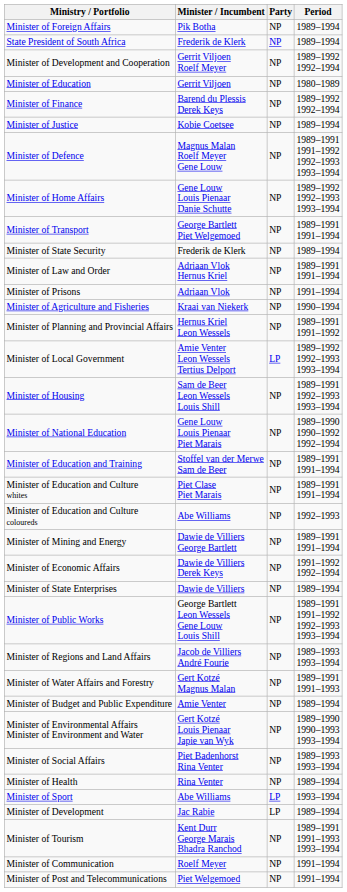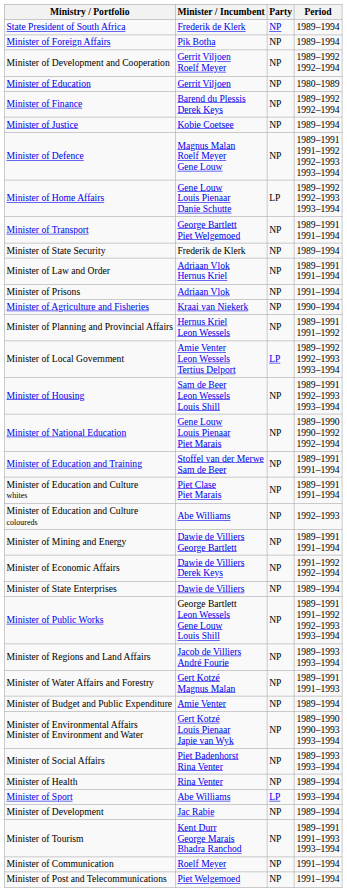 <table class="wikitable">
 <tr>
 <th>Ministry / Portfolio</th>
 <th>Minister / Incumbent</th>
 <th>Party</th>
 <th>Period</th>
 </tr>
 <tr>
+<td><a href='#'>State President of South Africa</a></td>
+<td><a href='#'>Frederik de Klerk</a></td>
+<td><a href='#'>NP</a></td>
+<td>1989–1994</td>
+</tr>
+<tr>
 <td><a href='#'>Minister of Foreign Affairs</a></td>
 <td><a href='#'>Pik Botha</a></td>
 <td>NP</td>
-<td>1989–1994</td>
-</tr>
-<tr>
-<td><a href='#'>State President of South Africa</a></td>
-<td><a href='#'>Frederik de Klerk</a></td>
-<td><a href='#'>NP</a></td>
 <td>1989–1994</td>
 </tr>
 <tr>
 <td>Minister of Development and Cooperation</td>
 <td><a href='#'>Gerrit Viljoen</a><br><a href='#'>Roelf Meyer</a></td>
 <td>NP</td>
 <td>1989–1992<br>1992–1994</td>
 </tr>
 <tr>
 <td><a href='#'>Minister of Education</a></td>
 <td><a href='#'>Gerrit Viljoen</a></td>
 <td>NP</td>
 <td>1980–1989</td>
 </tr>
 <tr>
 <td><a href='#'>Minister of Finance</a></td>
 <td><a href='#'>Barend du Plessis</a><br><a href='#'>Derek Keys</a></td>
 <td>NP</td>
 <td>1989–1992<br>1992–1994</td>
 </tr>
 <tr>
 <td><a href='#'>Minister of Justice</a></td>
 <td><a href='#'>Kobie Coetsee</a></td>
 <td>NP</td>
 <td>1989–1994</td>
 </tr>
 <tr>
 <td><a href='#'>Minister of Defence</a></td>
 <td><a href='#'>Magnus Malan</a><br><a href='#'>Roelf Meyer</a><br> <a href='#'>Gene Louw</a></td>
 <td>NP</td>
 <td>1989–1991<br>1991–1992<br>1992–1993<br>1993–1994</td>
 </tr>
 <tr>
 <td><a href='#'>Minister of Home Affairs</a></td>
 <td><a href='#'>Gene Louw</a><br><a href='#'>Louis Pienaar</a><br><a href='#'>Danie Schutte</a></td>
-<td>NP</td>
+<td>LP</td>
 <td>1989–1992<br>1992–1993<br>1993–1994</td>
 </tr>
 <tr>
 <td><a href='#'>Minister of Transport</a></td>
 <td><a href='#'>George Bartlett</a><br><a href='#'>Piet Welgemoed</a></td>
 <td>NP</td>
 <td>1989–1991<br>1991–1994</td>
 </tr>
 <tr>
 <td>Minister of State Security</td>
 <td>Frederik de Klerk</td>
 <td>NP</td>
 <td>1989–1994</td>
 </tr>
 <tr>
 <td>Minister of Law and Order</td>
 <td><a href='#'>Adriaan Vlok</a><br><a href='#'>Hernus Kriel</a></td>
 <td>NP</td>
 <td>1989–1991<br>1991–1994</td>
 </tr>
 <tr>
 <td>Minister of Prisons</td>
 <td><a href='#'>Adriaan Vlok</a></td>
 <td>NP</td>
 <td>1991–1994</td>
 </tr>
 <tr>
 <td><a href='#'>Minister of Agriculture and Fisheries</a></td>
 <td><a href='#'>Kraai van Niekerk</a></td>
 <td>NP</td>
 <td>1990–1994</td>
 </tr>
 <tr>
 <td>Minister of Planning and Provincial Affairs</td>
 <td><a href='#'>Hernus Kriel</a><br><a href='#'>Leon Wessels</a></td>
 <td>NP</td>
 <td>1989–1991<br>1991–1992</td>
 </tr>
 <tr>
 <td>Minister of Local Government</td>
 <td><a href='#'>Amie Venter</a><br><a href='#'>Leon Wessels</a><br><a href='#'>Tertius Delport</a></td>
 <td><a href='#'>LP</a></td>
 <td>1989–1992<br>1992–1993<br>1993–1994</td>
 </tr>
 <tr>
 <td><a href='#'>Minister of Housing</a></td>
 <td><a href='#'>Sam de Beer</a><br><a href='#'>Leon Wessels</a><br><a href='#'>Louis Shill</a></td>
 <td>NP</td>
 <td>1989–1991<br>1992–1993<br>1993–1994</td>
 </tr>
 <tr>
 <td><a href='#'>Minister of National Education</a></td>
 <td><a href='#'>Gene Louw</a><br><a href='#'>Louis Pienaar</a><br><a href='#'>Piet Marais</a></td>
 <td>NP</td>
 <td>1989–1990<br>1990–1992<br>1992–1994</td>
 </tr>
 <tr>
 <td><a href='#'>Minister of Education and Training</a></td>
 <td><a href='#'>Stoffel van der Merwe</a><br><a href='#'>Sam de Beer</a></td>
 <td>NP</td>
 <td>1989–1991<br>1991–1994</td>
 </tr>
 <tr>
 <td>Minister of Education and Culture<br><small>whites</small></td>
 <td><a href='#'>Piet Clase</a><br><a href='#'>Piet Marais</a></td>
 <td>NP</td>
 <td>1989–1991<br>1991–1994</td>
 </tr>
 <tr>
 <td>Minister of Education and Culture<br><small>coloureds</small></td>
 <td><a href='#'>Abe Williams</a></td>
 <td>NP</td>
 <td>1992–1993</td>
 </tr>
 <tr>
 <td>Minister of Mining and Energy</td>
 <td><a href='#'>Dawie de Villiers</a><br><a href='#'>George Bartlett</a></td>
 <td>NP</td>
 <td>1989–1991<br>1991–1994</td>
 </tr>
 <tr>
 <td>Minister of Economic Affairs</td>
 <td><a href='#'>Dawie de Villiers</a><br><a href='#'>Derek Keys</a></td>
 <td>NP</td>
 <td>1991–1992<br>1992–1994</td>
 </tr>
 <tr>
 <td>Minister of State Enterprises</td>
 <td><a href='#'>Dawie de Villiers</a></td>
 <td>NP</td>
 <td>1989–1994</td>
 </tr>
 <tr>
 <td><a href='#'>Minister of Public Works</a></td>
 <td>George Bartlett<br><a href='#'>Leon Wessels</a><br> <a href='#'>Gene Louw</a><br><a href='#'>Louis Shill</a></td>
 <td>NP</td>
 <td>1989–1991<br>1991–1992<br>1992–1993<br>1993–1994</td>
 </tr>
 <tr>
 <td>Minister of Regions and Land Affairs</td>
 <td><a href='#'>Jacob de Villiers</a><br> <a href='#'>André Fourie</a></td>
 <td>NP</td>
 <td>1989–1993<br>1993–1994</td>
 </tr>
 <tr>
 <td>Minister of Water Affairs and Forestry</td>
 <td><a href='#'>Gert Kotzé</a><br> <a href='#'>Magnus Malan</a></td>
 <td>NP</td>
 <td>1989–1991<br>1991–1993</td>
 </tr>
 <tr>
 <td>Minister of Budget and Public Expenditure</td>
 <td><a href='#'>Amie Venter</a></td>
 <td>NP</td>
 <td>1989–1994</td>
 </tr>
 <tr>
 <td>Minister of Environmental Affairs<br>Minister of Environment and Water</td>
 <td><a href='#'>Gert Kotzé</a><br> <a href='#'>Louis Pienaar</a><br> <a href='#'>Japie van Wyk</a></td>
 <td>NP</td>
 <td>1989–1990<br>1990–1993<br>1993–1994</td>
 </tr>
 <tr>
 <td>Minister of Social Affairs</td>
 <td><a href='#'>Piet Badenhorst</a><br> <a href='#'>Rina Venter</a></td>
 <td>NP</td>
 <td>1989–1993<br>1993–1994</td>
 </tr>
 <tr>
 <td>Minister of Health</td>
 <td><a href='#'>Rina Venter</a></td>
 <td>NP</td>
 <td>1989–1994</td>
 </tr>
 <tr>
 <td><a href='#'>Minister of Sport</a></td>
 <td><a href='#'>Abe Williams</a></td>
 <td><a href='#'>LP</a></td>
 <td>1993–1994</td>
 </tr>
 <tr>
 <td>Minister of Development</td>
 <td><a href='#'>Jac Rabie</a></td>
-<td>LP</td>
+<td>NP</td>
 <td>1989–1994</td>
 </tr>
 <tr>
 <td>Minister of Tourism</td>
 <td><a href='#'>Kent Durr</a><br> <a href='#'>George Marais</a><br> <a href='#'>Bhadra Ranchod</a></td>
 <td>NP</td>
 <td>1989–1991<br>1991–1993<br>1993–1994</td>
 </tr>
 <tr>
 <td>Minister of Communication</td>
 <td><a href='#'>Roelf Meyer</a></td>
 <td>NP</td>
 <td>1991–1994</td>
 </tr>
 <tr>
 <td>Minister of Post and Telecommunications</td>
 <td><a href='#'>Piet Welgemoed</a></td>
 <td>NP</td>
 <td>1991–1994</td>
 </tr>
 </table>
